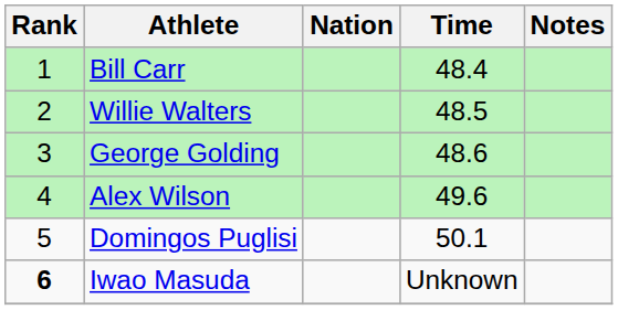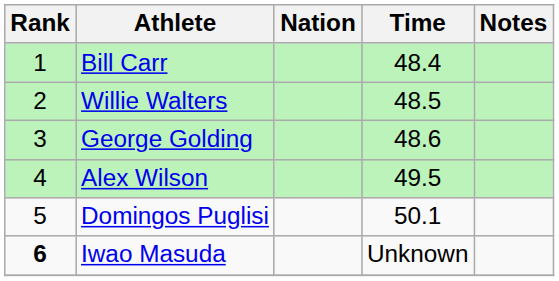 <table class="wikitable sortable" style="text-align:center">
 <tr>
 <th>Rank</th>
 <th>Athlete</th>
 <th>Nation</th>
 <th>Time</th>
 <th>Notes</th>
 </tr>
 <tr bgcolor=bbf3bb>
 <td>1</td>
 <td align=left><a href='#'>Bill Carr</a></td>
 <td align=left></td>
 <td>48.4</td>
 <td></td>
 </tr>
 <tr bgcolor=bbf3bb>
 <td>2</td>
 <td align=left><a href='#'>Willie Walters</a></td>
 <td align=left></td>
 <td>48.5</td>
 <td></td>
 </tr>
 <tr bgcolor=bbf3bb>
 <td>3</td>
 <td align=left><a href='#'>George Golding</a></td>
 <td align=left></td>
 <td>48.6</td>
 <td></td>
 </tr>
 <tr bgcolor=bbf3bb>
 <td>4</td>
 <td align=left><a href='#'>Alex Wilson</a></td>
 <td align=left></td>
-<td>49.6</td>
+<td>49.5</td>
 <td></td>
 </tr>
 <tr>
 <td>5</td>
 <td align=left><a href='#'>Domingos Puglisi</a></td>
 <td align=left></td>
 <td>50.1</td>
 <td></td>
 </tr>
 <tr>
 <td><strong>6</strong></td>
 <td align=left><a href='#'>Iwao Masuda</a></td>
 <td align=left></td>
 <td>Unknown</td>
 <td></td>
 </tr>
 <tr>
 </tr>
 </table>
